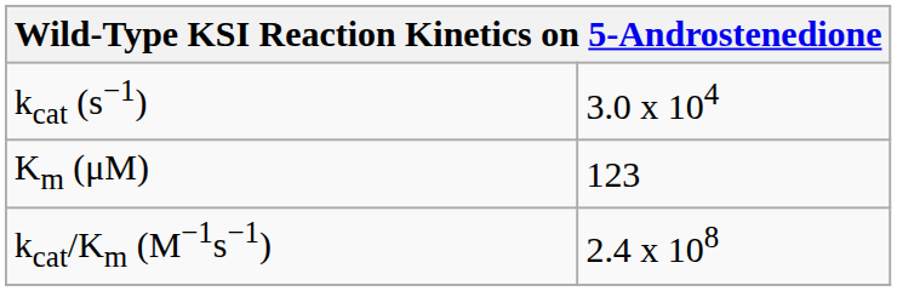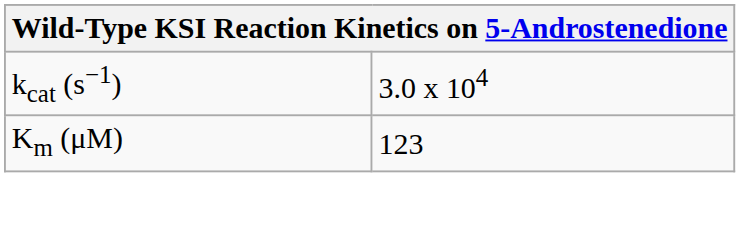 <table class="wikitable">
 <tr>
 <th colspan="2">Wild-Type KSI Reaction Kinetics on <a href='#'>5-Androstenedione</a></th>
 </tr>
 <tr>
 <td>k<sub>cat</sub> (s<sup>−1</sup>)</td>
 <td>3.0 x 10<sup>4</sup></td>
 </tr>
 <tr>
 <td>K<sub>m</sub> (μM)</td>
 <td>123</td>
 </tr>
-<tr>
-<td>k<sub>cat</sub>/K<sub>m</sub> (M<sup>−1</sup>s<sup>−1</sup>)</td>
-<td>2.4 x 10<sup>8</sup></td>
-</tr>
 </table>
